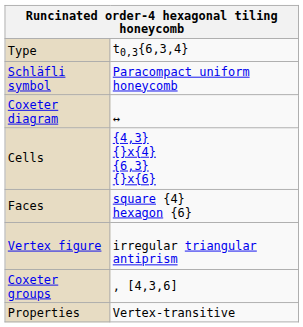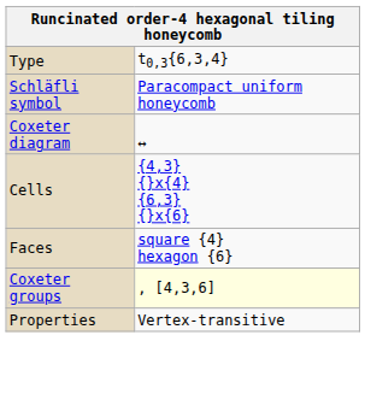 <table class="wikitable" align="right" style="margin-left:10px" width="320">
 <tr>
 <th bgcolor=#e7dcc3 colspan=2>Runcinated order-4 hexagonal tiling honeycomb</th>
 </tr>
 <tr>
 <td bgcolor=#e7dcc3>Type</td>
 <td>t<sub>0,3</sub>{6,3,4}</td>
 </tr>
 <tr>
 <td bgcolor=#e7dcc3><a href='#'>Schläfli symbol</a></td>
 <td><a href='#'>Paracompact uniform honeycomb</a></td>
 </tr>
 <tr>
 <td bgcolor=#e7dcc3><a href='#'>Coxeter diagram</a></td>
 <td><br> ↔ </td>
 </tr>
 <tr>
 <td bgcolor=#e7dcc3>Cells</td>
 <td><a href='#'>{4,3}</a> <br><a href='#'>{}x{4}</a> <br><a href='#'>{6,3}</a> <br><a href='#'>{}x{6}</a> </td>
 </tr>
 <tr>
 <td bgcolor=#e7dcc3>Faces</td>
 <td><a href='#'>square</a> {4}<br><a href='#'>hexagon</a> {6}</td>
 </tr>
 <tr>
-<td bgcolor=#e7dcc3><a href='#'>Vertex figure</a></td>
-<td><br>irregular <a href='#'>triangular antiprism</a></td>
-</tr>
-<tr>
 <td bgcolor=#e7dcc3><a href='#'>Coxeter groups</a></td>
-<td>, [4,3,6]</td>
+<td style="background: lightyellow;">, [4,3,6]</td>
 </tr>
 <tr>
 <td bgcolor=#e7dcc3>Properties</td>
 <td>Vertex-transitive</td>
 </tr>
 </table>
